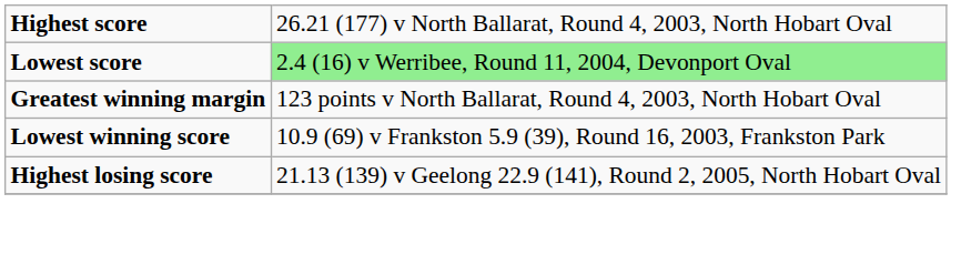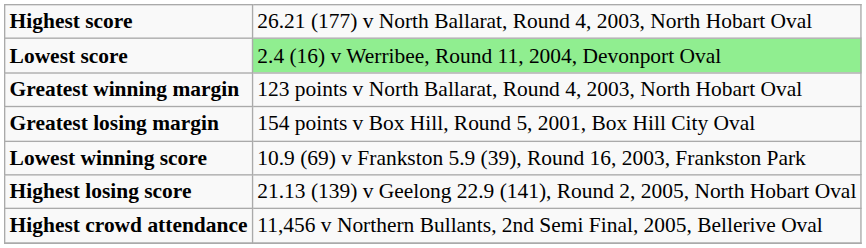 <table class="wikitable">
 <tr>
 <td><strong>Highest score</strong></td>
 <td>26.21 (177) v North Ballarat, Round 4, 2003, North Hobart Oval</td>
 </tr>
 <tr>
 <td><strong>Lowest score</strong></td>
 <td style="background: lightgreen;">2.4 (16) v Werribee, Round 11, 2004, Devonport Oval</td>
 </tr>
 <tr>
 <td><strong>Greatest winning margin</strong></td>
 <td>123 points v North Ballarat, Round 4, 2003, North Hobart Oval</td>
 </tr>
 <tr>
+<td><strong>Greatest losing margin</strong></td>
+<td>154 points v Box Hill, Round 5, 2001, Box Hill City Oval</td>
+</tr>
+<tr>
 <td><strong>Lowest winning score</strong></td>
 <td>10.9 (69) v Frankston 5.9 (39), Round 16, 2003, Frankston Park</td>
 </tr>
 <tr>
 <td><strong>Highest losing score</strong></td>
 <td>21.13 (139) v Geelong 22.9 (141), Round 2, 2005, North Hobart Oval</td>
 </tr>
 <tr>
+<td><strong>Highest crowd attendance</strong></td>
+<td>11,456 v Northern Bullants, 2nd Semi Final, 2005, Bellerive Oval</td>
+</tr>
+<tr>
 </tr>
 </table>
